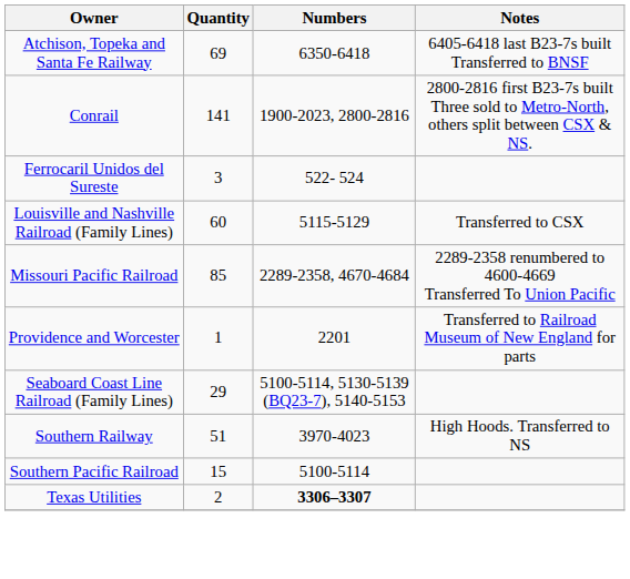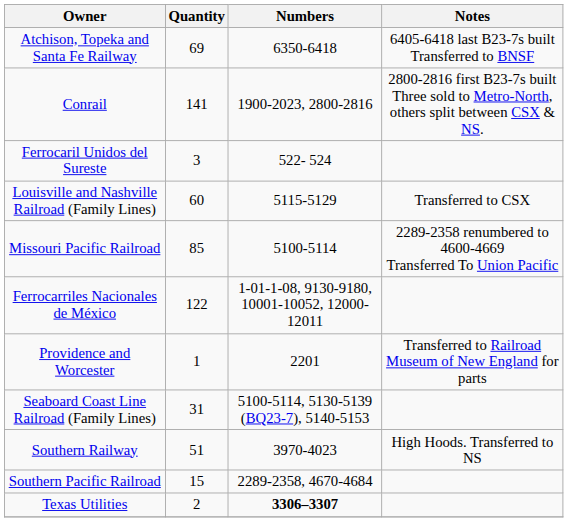 <table class="wikitable">
 <tr>
 <th>Owner</th>
 <th>Quantity</th>
 <th>Numbers</th>
 <th>Notes</th>
 </tr>
 <tr align = "center">
 <td><a href='#'>Atchison, Topeka and Santa Fe Railway</a></td>
 <td>69</td>
 <td>6350-6418</td>
 <td>6405-6418 last B23-7s built<br>Transferred to <a href='#'>BNSF</a></td>
 </tr>
 <tr align = "center">
 <td><a href='#'>Conrail</a></td>
 <td>141</td>
 <td>1900-2023, 2800-2816</td>
 <td>2800-2816 first B23-7s built<br>Three sold to <a href='#'>Metro-North</a>, others split between <a href='#'>CSX</a> & <a href='#'>NS</a>.</td>
 </tr>
 <tr align="center">
 <td><a href='#'>Ferrocaril Unidos del Sureste</a></td>
 <td>3</td>
 <td>522- 524</td>
 <td></td>
 </tr>
 <tr align="center">
 <td><a href='#'>Louisville and Nashville Railroad</a> (Family Lines)</td>
 <td>60</td>
 <td>5115-5129</td>
 <td>Transferred to CSX</td>
 </tr>
 <tr align="center">
 <td><a href='#'>Missouri Pacific Railroad</a></td>
 <td>85</td>
-<td>2289-2358, 4670-4684</td>
+<td>5100-5114</td>
 <td>2289-2358 renumbered to 4600-4669<br>Transferred To <a href='#'>Union Pacific</a></td>
+</tr>
+<tr align="center">
+<td><a href='#'>Ferrocarriles Nacionales de México</a></td>
+<td>122</td>
+<td>1-01-1-08, 9130-9180, 10001-10052, 12000-12011</td>
+<td></td>
 </tr>
 <tr align="center">
 <td><a href='#'>Providence and Worcester</a></td>
 <td>1</td>
 <td>2201</td>
 <td>Transferred to <a href='#'>Railroad Museum of New England</a> for parts</td>
 </tr>
 <tr align="center">
 <td><a href='#'>Seaboard Coast Line Railroad</a> (Family Lines)</td>
-<td>29</td>
+<td>31</td>
 <td>5100-5114, 5130-5139 (<a href='#'>BQ23-7</a>), 5140-5153</td>
 <td></td>
 </tr>
 <tr align="center">
 <td><a href='#'>Southern Railway</a></td>
 <td>51</td>
 <td>3970-4023</td>
 <td>High Hoods. Transferred to NS</td>
 </tr>
 <tr align="center">
 <td><a href='#'>Southern Pacific Railroad</a></td>
 <td>15</td>
-<td>5100-5114</td>
+<td>2289-2358, 4670-4684</td>
 <td></td>
 </tr>
 <tr align="center">
 <td><a href='#'>Texas Utilities</a></td>
 <td>2</td>
 <td><strong>3306–3307</strong></td>
 <td></td>
 </tr>
 <tr align = "center">
 </tr>
 </table>
